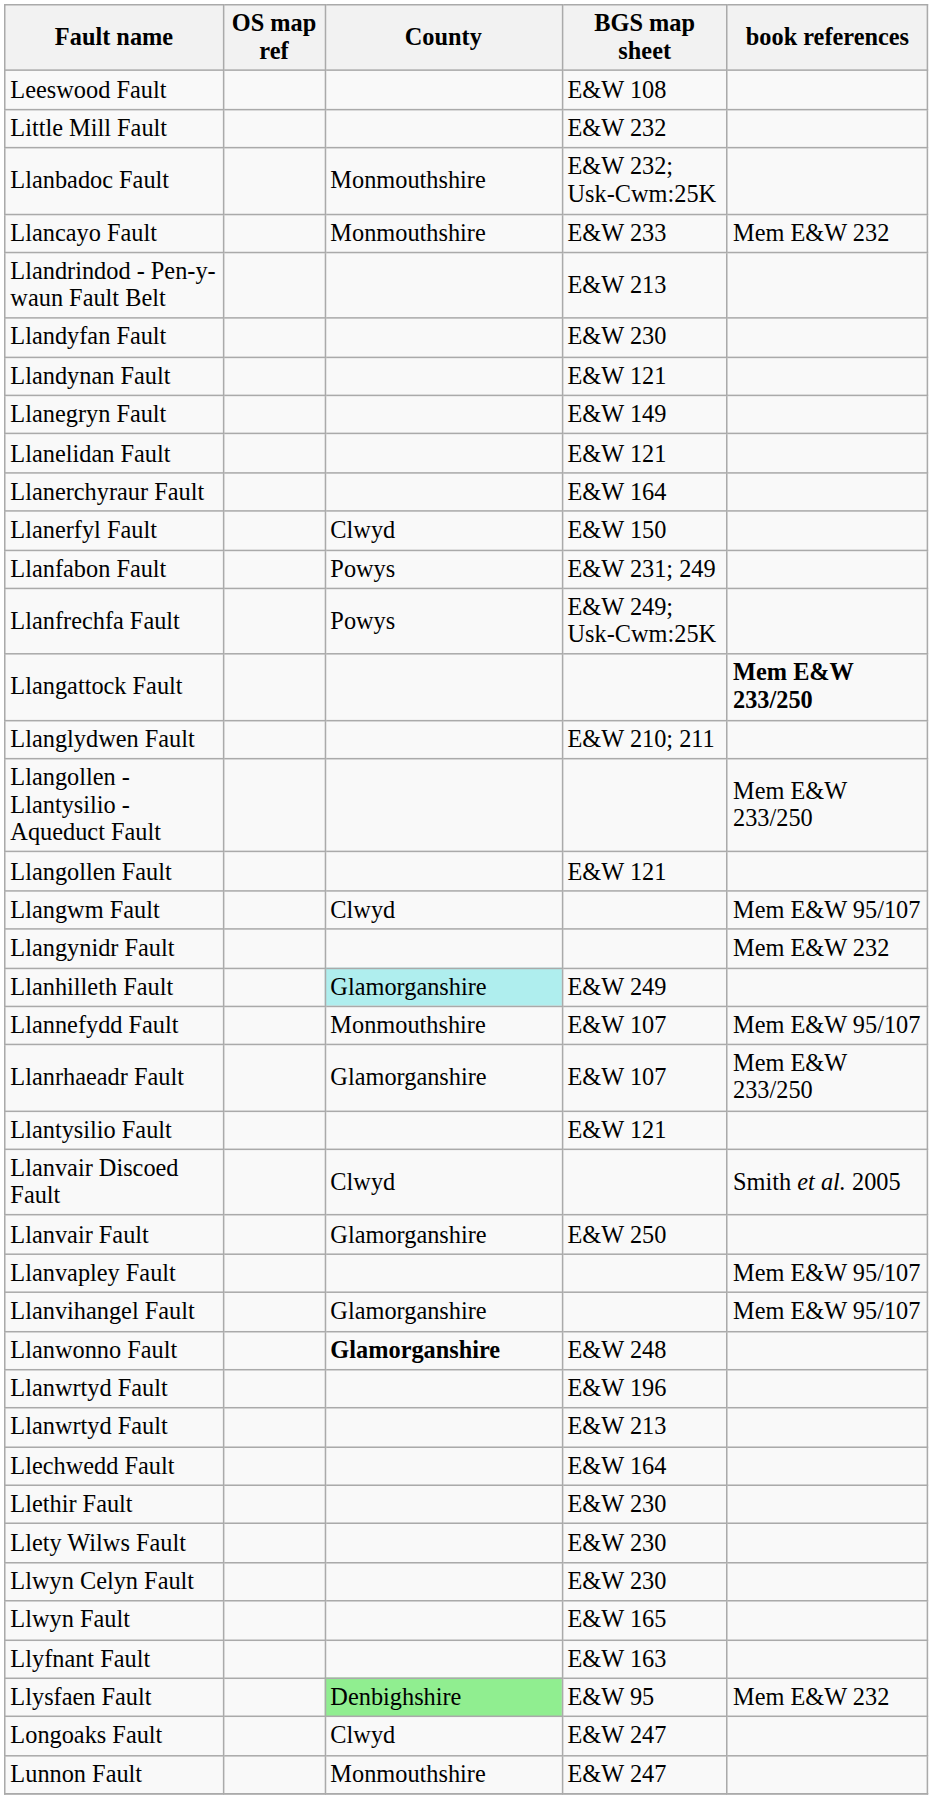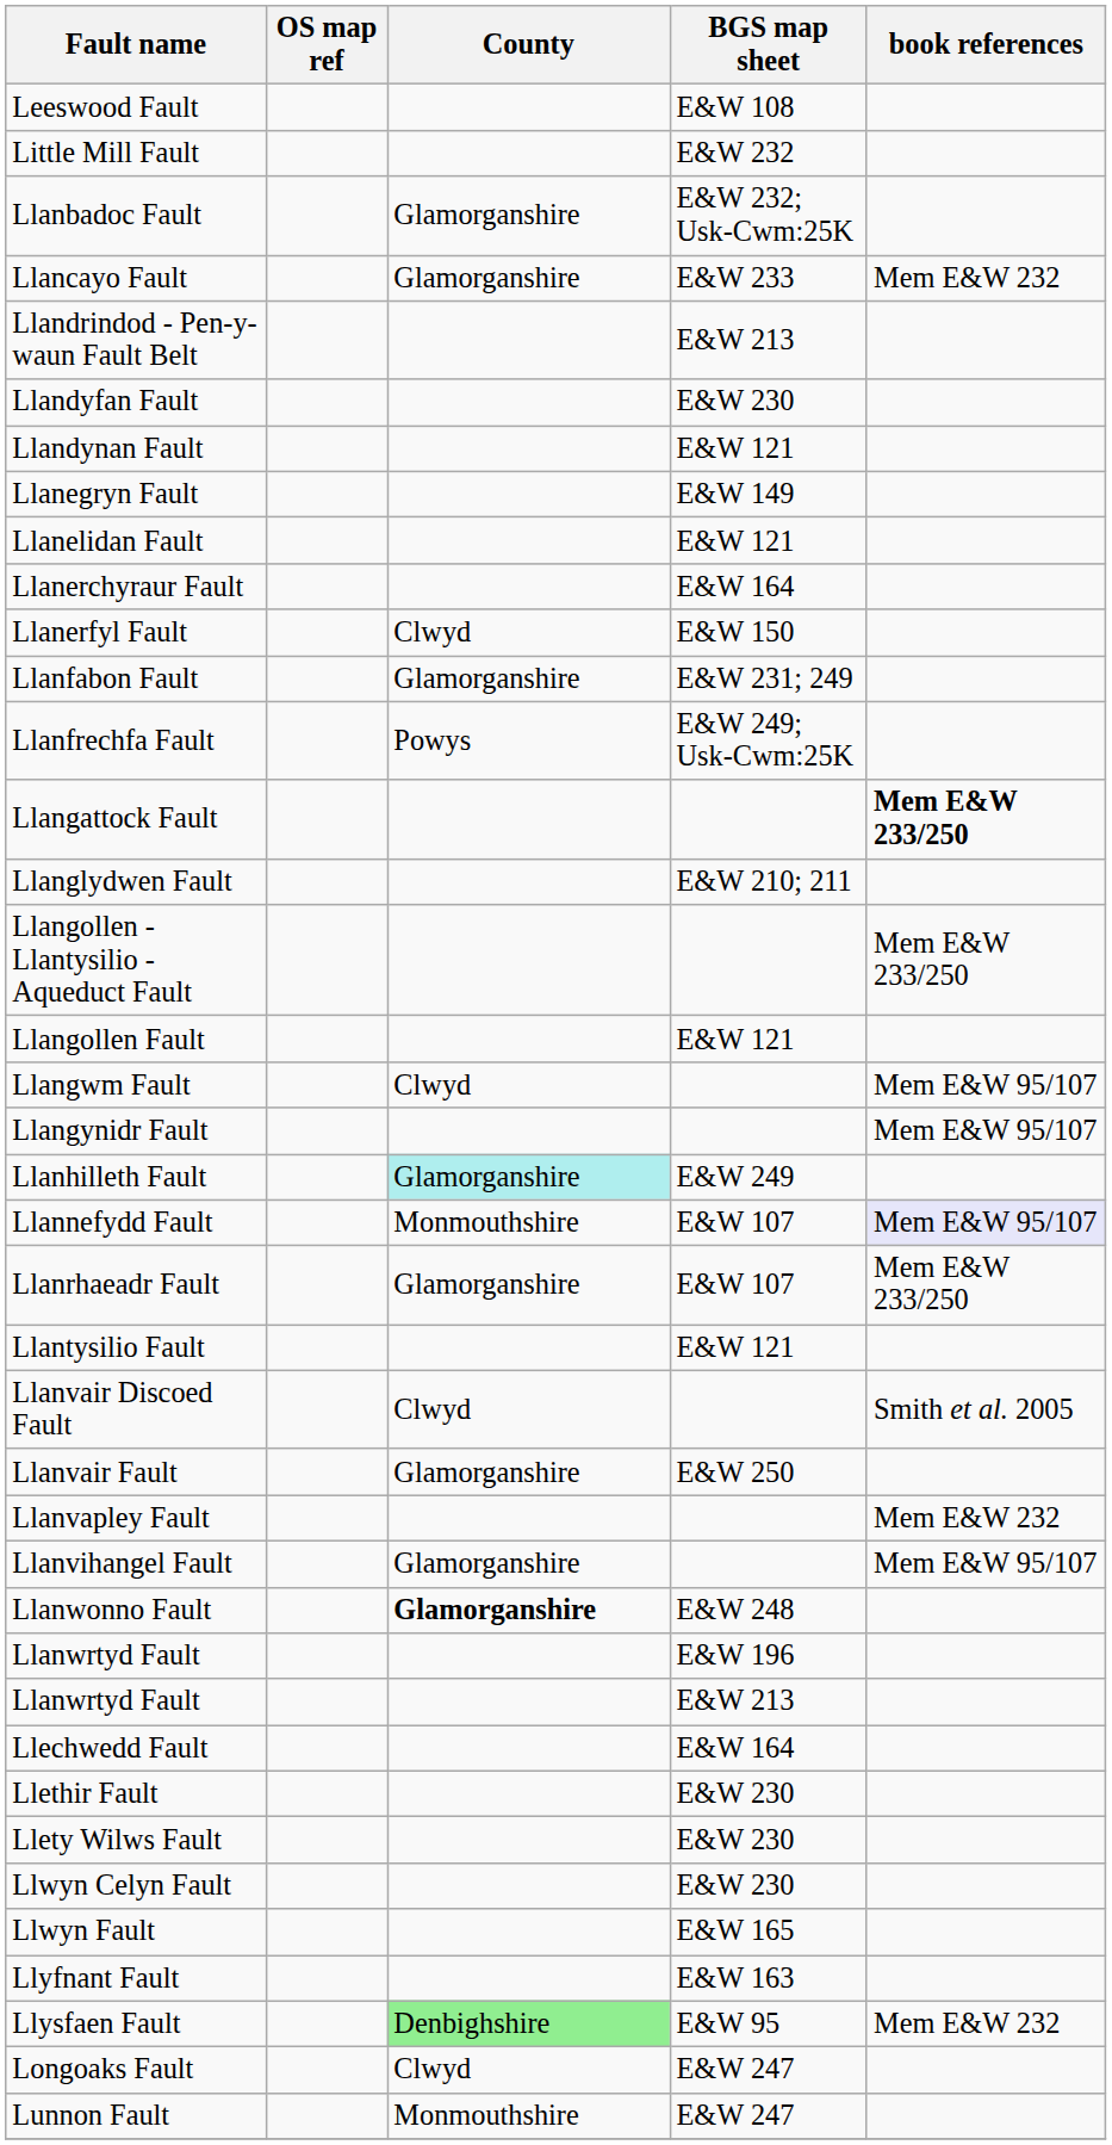 <table class="wikitable">
 <tr>
 <th width="200pt">Fault name</th>
 <th width="100pt">OS map ref</th>
 <th width="200pt">County</th>
 <th width="150pt">BGS map sheet</th>
 <th width="200pt">book references</th>
 </tr>
 <tr>
 <td>Leeswood Fault</td>
 <td></td>
 <td></td>
 <td>E&W 108</td>
 <td></td>
 </tr>
 <tr>
 <td>Little Mill Fault</td>
 <td></td>
 <td></td>
 <td>E&W 232</td>
 <td></td>
 </tr>
 <tr>
 <td>Llanbadoc Fault</td>
 <td></td>
-<td>Monmouthshire</td>
+<td>Glamorganshire</td>
 <td>E&W 232; Usk-Cwm:25K</td>
 <td></td>
 </tr>
 <tr>
 <td>Llancayo Fault</td>
 <td></td>
-<td>Monmouthshire</td>
+<td>Glamorganshire</td>
 <td>E&W 233</td>
 <td>Mem E&W 232</td>
 </tr>
 <tr>
 <td>Llandrindod - Pen-y-waun Fault Belt</td>
 <td></td>
 <td></td>
 <td>E&W 213</td>
 <td></td>
 </tr>
 <tr>
 <td>Llandyfan Fault</td>
 <td></td>
 <td></td>
 <td>E&W 230</td>
 <td></td>
 </tr>
 <tr>
 <td>Llandynan Fault</td>
 <td></td>
 <td></td>
 <td>E&W 121</td>
 <td></td>
 </tr>
 <tr>
 <td>Llanegryn Fault</td>
 <td></td>
 <td></td>
 <td>E&W 149</td>
 <td></td>
 </tr>
 <tr>
 <td>Llanelidan Fault</td>
 <td></td>
 <td></td>
 <td>E&W 121</td>
 <td></td>
 </tr>
 <tr>
 <td>Llanerchyraur Fault</td>
 <td></td>
 <td></td>
 <td>E&W 164</td>
 <td></td>
 </tr>
 <tr>
 <td>Llanerfyl Fault</td>
 <td></td>
 <td>Clwyd</td>
 <td>E&W 150</td>
 <td></td>
 </tr>
 <tr>
 <td>Llanfabon Fault</td>
 <td></td>
-<td>Powys</td>
+<td>Glamorganshire</td>
 <td>E&W 231; 249</td>
 <td></td>
 </tr>
 <tr>
 <td>Llanfrechfa Fault</td>
 <td></td>
 <td>Powys</td>
 <td>E&W 249; Usk-Cwm:25K</td>
 <td></td>
 </tr>
 <tr>
 <td>Llangattock Fault</td>
 <td></td>
 <td></td>
 <td></td>
 <td><strong>Mem E&W 233/250</strong></td>
 </tr>
 <tr>
 <td>Llanglydwen Fault</td>
 <td></td>
 <td></td>
 <td>E&W 210; 211</td>
 <td></td>
 </tr>
 <tr>
 <td>Llangollen - Llantysilio - Aqueduct Fault</td>
 <td></td>
 <td></td>
 <td></td>
 <td>Mem E&W 233/250</td>
 </tr>
 <tr>
 <td>Llangollen Fault</td>
 <td></td>
 <td></td>
 <td>E&W 121</td>
 <td></td>
 </tr>
 <tr>
 <td>Llangwm Fault</td>
 <td></td>
 <td>Clwyd</td>
 <td></td>
 <td>Mem E&W 95/107</td>
 </tr>
 <tr>
 <td>Llangynidr Fault</td>
 <td></td>
 <td></td>
 <td></td>
-<td>Mem E&W 232</td>
+<td>Mem E&W 95/107</td>
 </tr>
 <tr>
 <td>Llanhilleth Fault</td>
 <td></td>
 <td style="background: paleturquoise;">Glamorganshire</td>
 <td>E&W 249</td>
 <td></td>
 </tr>
 <tr>
 <td>Llannefydd Fault</td>
 <td></td>
 <td>Monmouthshire</td>
 <td>E&W 107</td>
-<td>Mem E&W 95/107</td>
+<td style="background: lavender;">Mem E&W 95/107</td>
 </tr>
 <tr>
 <td>Llanrhaeadr Fault</td>
 <td></td>
 <td>Glamorganshire</td>
 <td>E&W 107</td>
 <td>Mem E&W 233/250</td>
 </tr>
 <tr>
 <td>Llantysilio Fault</td>
 <td></td>
 <td></td>
 <td>E&W 121</td>
 <td></td>
 </tr>
 <tr>
 <td>Llanvair Discoed Fault</td>
 <td></td>
 <td>Clwyd</td>
 <td></td>
 <td>Smith <em>et al.</em> 2005</td>
 </tr>
 <tr>
 <td>Llanvair Fault</td>
 <td></td>
 <td>Glamorganshire</td>
 <td>E&W 250</td>
 <td></td>
 </tr>
 <tr>
 <td>Llanvapley Fault</td>
 <td></td>
 <td></td>
 <td></td>
-<td>Mem E&W 95/107</td>
+<td>Mem E&W 232</td>
 </tr>
 <tr>
 <td>Llanvihangel Fault</td>
 <td></td>
 <td>Glamorganshire</td>
 <td></td>
 <td>Mem E&W 95/107</td>
 </tr>
 <tr>
 <td>Llanwonno Fault</td>
 <td></td>
 <td><strong>Glamorganshire</strong></td>
 <td>E&W 248</td>
 <td></td>
 </tr>
 <tr>
 <td>Llanwrtyd Fault</td>
 <td></td>
 <td></td>
 <td>E&W 196</td>
 <td></td>
 </tr>
 <tr>
 <td>Llanwrtyd Fault</td>
 <td></td>
 <td></td>
 <td>E&W 213</td>
 <td></td>
 </tr>
 <tr>
 <td>Llechwedd Fault</td>
 <td></td>
 <td></td>
 <td>E&W 164</td>
 <td></td>
 </tr>
 <tr>
 <td>Llethir Fault</td>
 <td></td>
 <td></td>
 <td>E&W 230</td>
 <td></td>
 </tr>
 <tr>
 <td>Llety Wilws Fault</td>
 <td></td>
 <td></td>
 <td>E&W 230</td>
 <td></td>
 </tr>
 <tr>
 <td>Llwyn Celyn Fault</td>
 <td></td>
 <td></td>
 <td>E&W 230</td>
 <td></td>
 </tr>
 <tr>
 <td>Llwyn Fault</td>
 <td></td>
 <td></td>
 <td>E&W 165</td>
 <td></td>
 </tr>
 <tr>
 <td>Llyfnant Fault</td>
 <td></td>
 <td></td>
 <td>E&W 163</td>
 <td></td>
 </tr>
 <tr>
 <td>Llysfaen Fault</td>
 <td></td>
 <td style="background: lightgreen;">Denbighshire</td>
 <td>E&W 95</td>
 <td>Mem E&W 232</td>
 </tr>
 <tr>
 <td>Longoaks Fault</td>
 <td></td>
 <td>Clwyd</td>
 <td>E&W 247</td>
 <td></td>
 </tr>
 <tr>
 <td>Lunnon Fault</td>
 <td></td>
 <td>Monmouthshire</td>
 <td>E&W 247</td>
 <td></td>
 </tr>
 <tr>
 </tr>
 </table>
